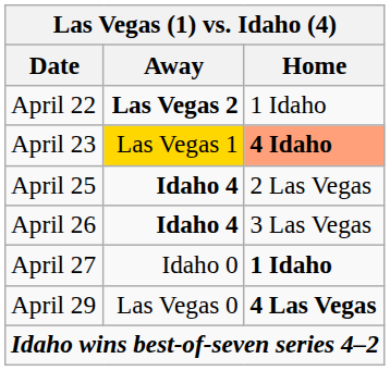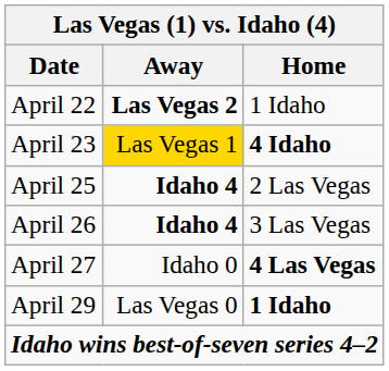 <table class="wikitable">
 <tr>
 <th bgcolor="#DDDDDD" colspan="4">Las Vegas (1) vs. Idaho (4)</th>
 </tr>
 <tr>
 <th>Date</th>
 <th>Away</th>
 <th>Home</th>
 </tr>
 <tr>
 <td>April 22</td>
 <td align="right"><strong>Las Vegas 2</strong></td>
 <td>1 Idaho</td>
 </tr>
 <tr>
 <td>April 23</td>
 <td align="right" style="background: gold;">Las Vegas 1</td>
-<td style="background: lightsalmon;"><strong>4 Idaho</strong></td>
+<td><strong>4 Idaho</strong></td>
 </tr>
 <tr>
 <td>April 25</td>
 <td align="right"><strong>Idaho 4</strong></td>
 <td>2 Las Vegas</td>
 </tr>
 <tr>
 <td>April 26</td>
 <td align="right"><strong>Idaho 4</strong></td>
 <td>3 Las Vegas</td>
 </tr>
 <tr>
 <td>April 27</td>
 <td align="right">Idaho 0</td>
-<td><strong>1 Idaho</strong></td>
+<td><strong>4 Las Vegas</strong></td>
 </tr>
 <tr>
 <td>April 29</td>
 <td align="right">Las Vegas 0</td>
-<td><strong>4 Las Vegas</strong></td>
+<td><strong>1 Idaho</strong></td>
 </tr>
 <tr align="center">
 <td colspan="4"><strong><em>Idaho wins best-of-seven series 4–2</em></strong></td>
 </tr>
 </table>
